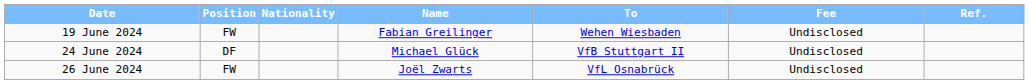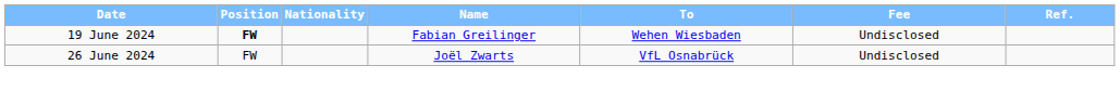 <table class="wikitable"  style="text-align:center; font-size:90%; ">
 <tr>
 <th style="background:#78BCFF; color:white; width:200px;">Date</th>
 <th style="background:#78BCFF; color:white; width:50px;">Position</th>
 <th style="background:#78BCFF; color:white; width:50px;">Nationality</th>
 <th style="background:#78BCFF; color:white; width:200px;">Name</th>
 <th style="background:#78BCFF; color:white; width:200px;">To</th>
 <th style="background:#78BCFF; color:white; width:200px;">Fee</th>
 <th style="background:#78BCFF; color:white; width:100px;">Ref.</th>
 </tr>
 <tr>
 <td>19 June 2024</td>
-<td>FW</td>
+<td><strong>FW</strong></td>
 <td></td>
 <td><a href='#'>Fabian Greilinger</a></td>
 <td><a href='#'>Wehen Wiesbaden</a></td>
-<td>Undisclosed</td>
-<td></td>
-</tr>
-<tr>
-<td>24 June 2024</td>
-<td>DF</td>
-<td></td>
-<td><a href='#'>Michael Glück</a></td>
-<td><a href='#'>VfB Stuttgart II</a></td>
 <td>Undisclosed</td>
 <td></td>
 </tr>
 <tr>
 <td>26 June 2024</td>
 <td>FW</td>
 <td></td>
 <td><a href='#'>Joël Zwarts</a></td>
 <td><a href='#'>VfL Osnabrück</a></td>
 <td>Undisclosed</td>
 <td></td>
 </tr>
 </table>
